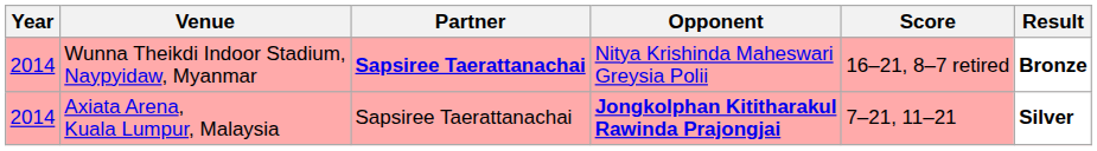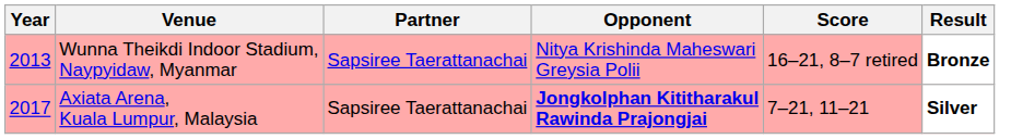 <table class="sortable wikitable" style="font-size: 90%;">
 <tr>
 <th>Year</th>
 <th>Venue</th>
 <th>Partner</th>
 <th>Opponent</th>
 <th>Score</th>
 <th>Result</th>
 </tr>
 <tr style="background:#FFAAAA">
-<td align="center"><a href='#'>2014</a></td>
+<td align="center"><a href='#'>2013</a></td>
 <td align="left">Wunna Theikdi Indoor Stadium,<br><a href='#'>Naypyidaw</a>, Myanmar</td>
-<td align="left"><strong> <a href='#'>Sapsiree Taerattanachai</a></strong></td>
+<td align="left"> <a href='#'>Sapsiree Taerattanachai</a></td>
 <td align="left"> <a href='#'>Nitya Krishinda Maheswari</a><br> <a href='#'>Greysia Polii</a></td>
 <td align="left">16–21, 8–7 retired</td>
 <td style="text-align:left; background:white"> <strong>Bronze</strong></td>
 </tr>
 <tr style="background:#FFAAAA">
-<td align="center"><a href='#'>2014</a></td>
+<td align="center"><a href='#'>2017</a></td>
 <td align="left"><a href='#'>Axiata Arena</a>,<br><a href='#'>Kuala Lumpur</a>, Malaysia</td>
 <td align="left"> Sapsiree Taerattanachai</td>
 <td align="left"><strong> <a href='#'>Jongkolphan Kititharakul</a><br> <a href='#'>Rawinda Prajongjai</a></strong></td>
 <td align="left">7–21, 11–21</td>
 <td style="text-align:left; background:white"> <strong>Silver</strong></td>
 </tr>
 </table>
